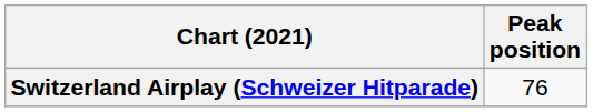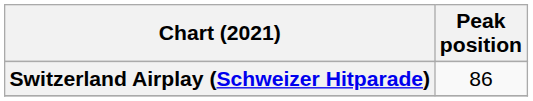 <table class="wikitable sortable plainrowheaders" style="text-align:center">
 <tr>
 <th scope="col">Chart (2021)</th>
 <th scope="col">Peak<br>position</th>
 </tr>
 <tr>
 </tr>
 <tr>
 <th scope="row">Switzerland Airplay (<a href='#'>Schweizer Hitparade</a>)</th>
-<td>76</td>
+<td>86</td>
 </tr>
 <tr>
 </tr>
 <tr>
 </tr>
 <tr>
 </tr>
 <tr>
 </tr>
 </table>
